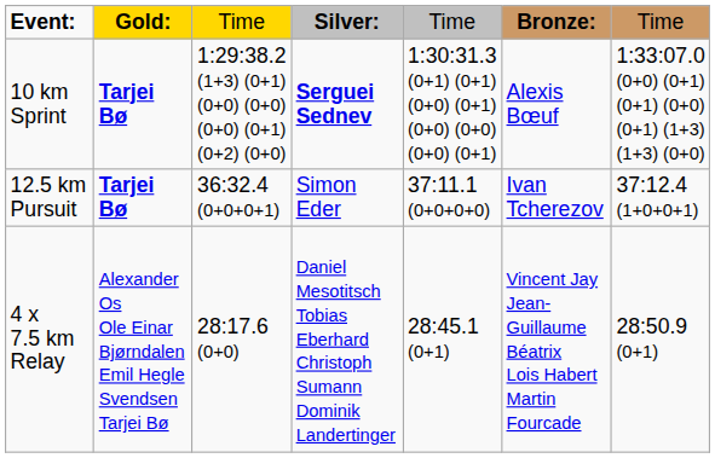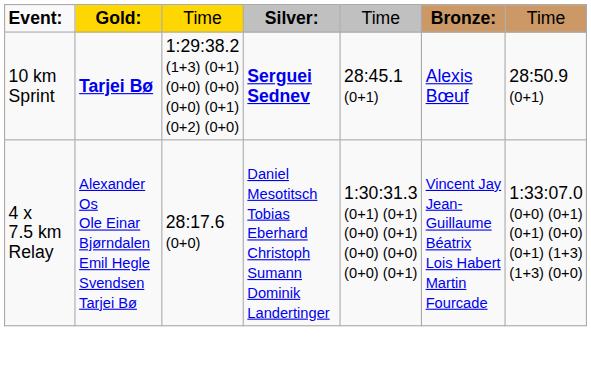 <table class="wikitable" width=85%>
 <tr>
 <td><strong>Event:</strong></td>
 <td style="text-align:center;background-color:gold;"><strong>Gold:</strong></td>
 <td style="text-align:center;background-color:gold;">Time</td>
 <td style="text-align:center;background-color:silver;"><strong>Silver:</strong></td>
 <td style="text-align:center;background-color:silver;">Time</td>
 <td style="text-align:center;background-color:#CC9966;"><strong>Bronze:</strong></td>
 <td style="text-align:center;background-color:#CC9966;">Time</td>
 </tr>
 <tr>
 <td>10 km Sprint<br></td>
 <td><strong><a href='#'>Tarjei Bø</a></strong><br><small></small></td>
 <td>1:29:38.2<br><small>(1+3) (0+1)<br>(0+0) (0+0)<br>(0+0) (0+1)<br>(0+2) (0+0)</small></td>
 <td><strong><a href='#'>Serguei Sednev</a><br><small></small></strong></td>
-<td>1:30:31.3<br><small>(0+1) (0+1)<br>(0+0) (0+1)<br>(0+0) (0+0)<br>(0+0) (0+1)</small></td>
+<td>28:45.1<br><small>(0+1)</small></td>
 <td><a href='#'>Alexis Bœuf</a><br><small></small></td>
-<td>1:33:07.0<br><small>(0+0) (0+1)<br>(0+1) (0+0)<br>(0+1) (1+3)<br>(1+3) (0+0)</small></td>
-</tr>
-<tr>
-<td>12.5 km Pursuit<br></td>
-<td><strong><a href='#'>Tarjei Bø</a></strong><br><small></small></td>
-<td>36:32.4<br><small>(0+0+0+1)</small></td>
-<td><a href='#'>Simon Eder</a><br><small></small></td>
-<td>37:11.1<br><small>(0+0+0+0)</small></td>
-<td><a href='#'>Ivan Tcherezov</a><br><small></small></td>
-<td>37:12.4<br><small>(1+0+0+1)</small></td>
+<td>28:50.9<br><small>(0+1)</small></td>
 </tr>
 <tr>
 <td>4 x 7.5 km Relay<br></td>
 <td><strong></strong>  <br><small><a href='#'>Alexander Os</a><br><a href='#'>Ole Einar Bjørndalen</a><br><a href='#'>Emil Hegle Svendsen</a><br><a href='#'>Tarjei Bø</a></small></td>
 <td>28:17.6<br><small>(0+0)</small></td>
 <td>  <br><small><a href='#'>Daniel Mesotitsch</a><br><a href='#'>Tobias Eberhard</a><br><a href='#'>Christoph Sumann</a><br><a href='#'>Dominik Landertinger</a></small></td>
-<td>28:45.1<br><small>(0+1)</small></td>
+<td>1:30:31.3<br><small>(0+1) (0+1)<br>(0+0) (0+1)<br>(0+0) (0+0)<br>(0+0) (0+1)</small></td>
 <td>  <br><small><a href='#'>Vincent Jay</a><br><a href='#'>Jean-Guillaume Béatrix</a><br><a href='#'>Lois Habert</a><br><a href='#'>Martin Fourcade</a></small></td>
-<td>28:50.9<br><small>(0+1)</small></td>
+<td>1:33:07.0<br><small>(0+0) (0+1)<br>(0+1) (0+0)<br>(0+1) (1+3)<br>(1+3) (0+0)</small></td>
 </tr>
 </table>
